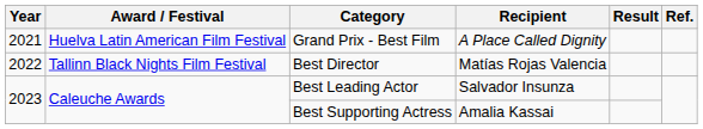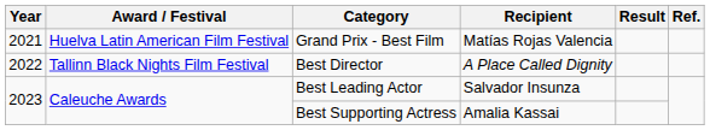 <table class="wikitable">
 <tr>
 <th>Year</th>
 <th>Award / Festival</th>
 <th>Category</th>
 <th>Recipient</th>
 <th>Result</th>
 <th>Ref.</th>
 </tr>
 <tr>
 <td>2021</td>
 <td><a href='#'>Huelva Latin American Film Festival</a></td>
 <td>Grand Prix - Best Film</td>
-<td><em>A Place Called Dignity</em></td>
+<td>Matías Rojas Valencia</td>
 <td></td>
 <td></td>
 </tr>
 <tr>
 <td>2022</td>
 <td><a href='#'>Tallinn Black Nights Film Festival</a></td>
 <td>Best Director</td>
-<td>Matías Rojas Valencia</td>
+<td><em>A Place Called Dignity</em></td>
 <td></td>
 <td></td>
 </tr>
 <tr>
 <td rowspan="2">2023</td>
 <td rowspan="2"><a href='#'>Caleuche Awards</a></td>
 <td>Best Leading Actor</td>
 <td>Salvador Insunza</td>
 <td></td>
 <td rowspan="2"></td>
 </tr>
 <tr>
 <td>Best Supporting Actress</td>
 <td>Amalia Kassai</td>
 <td></td>
 </tr>
 </table>
